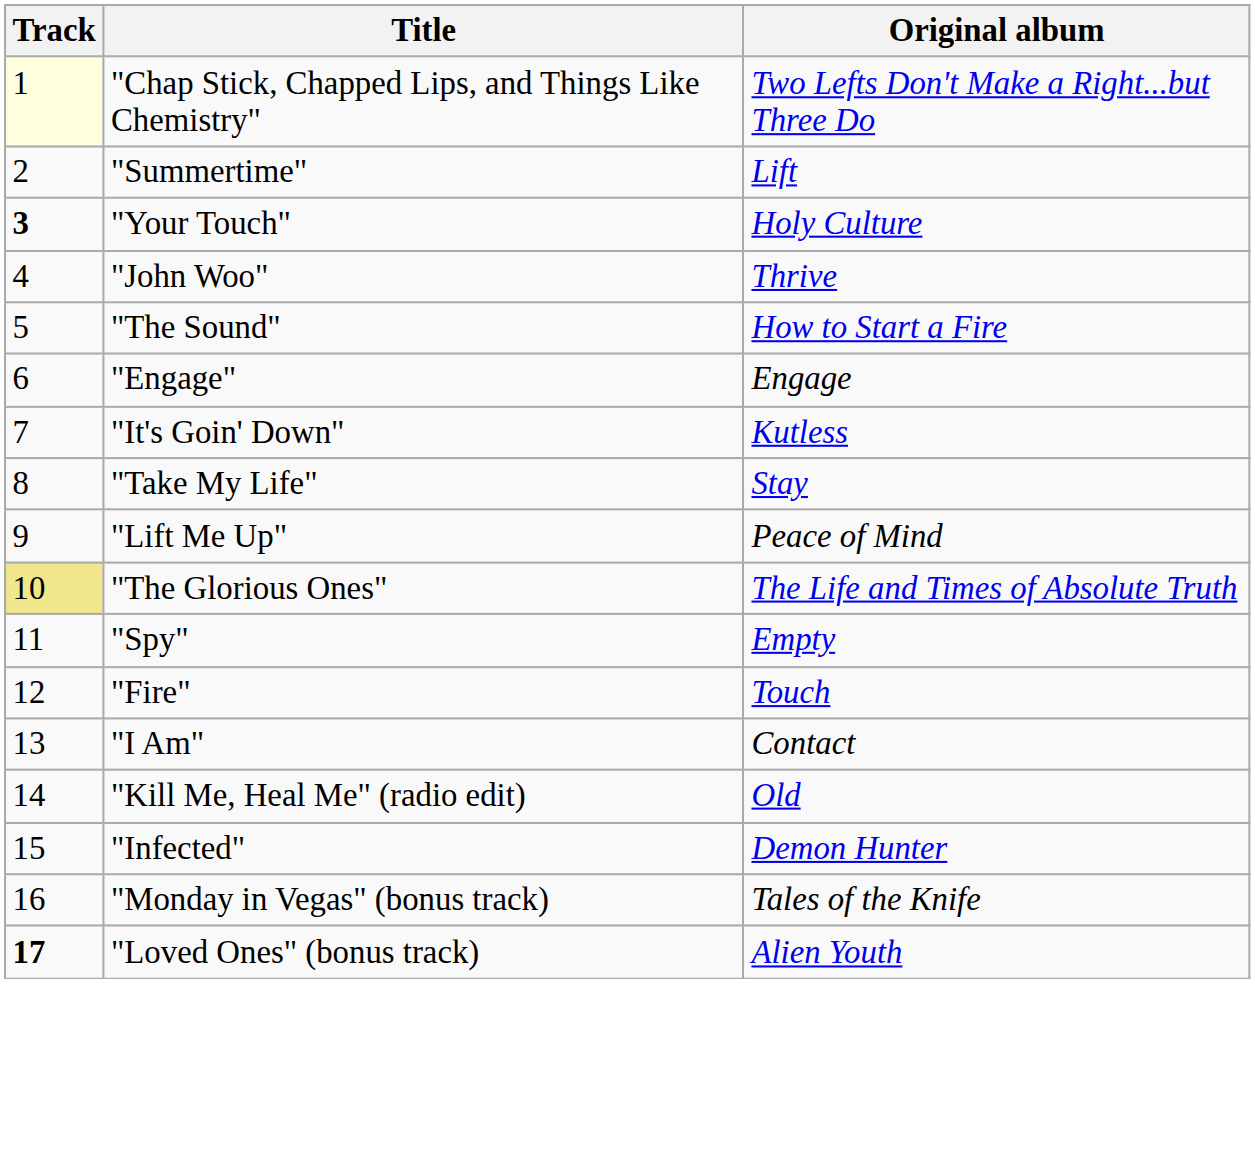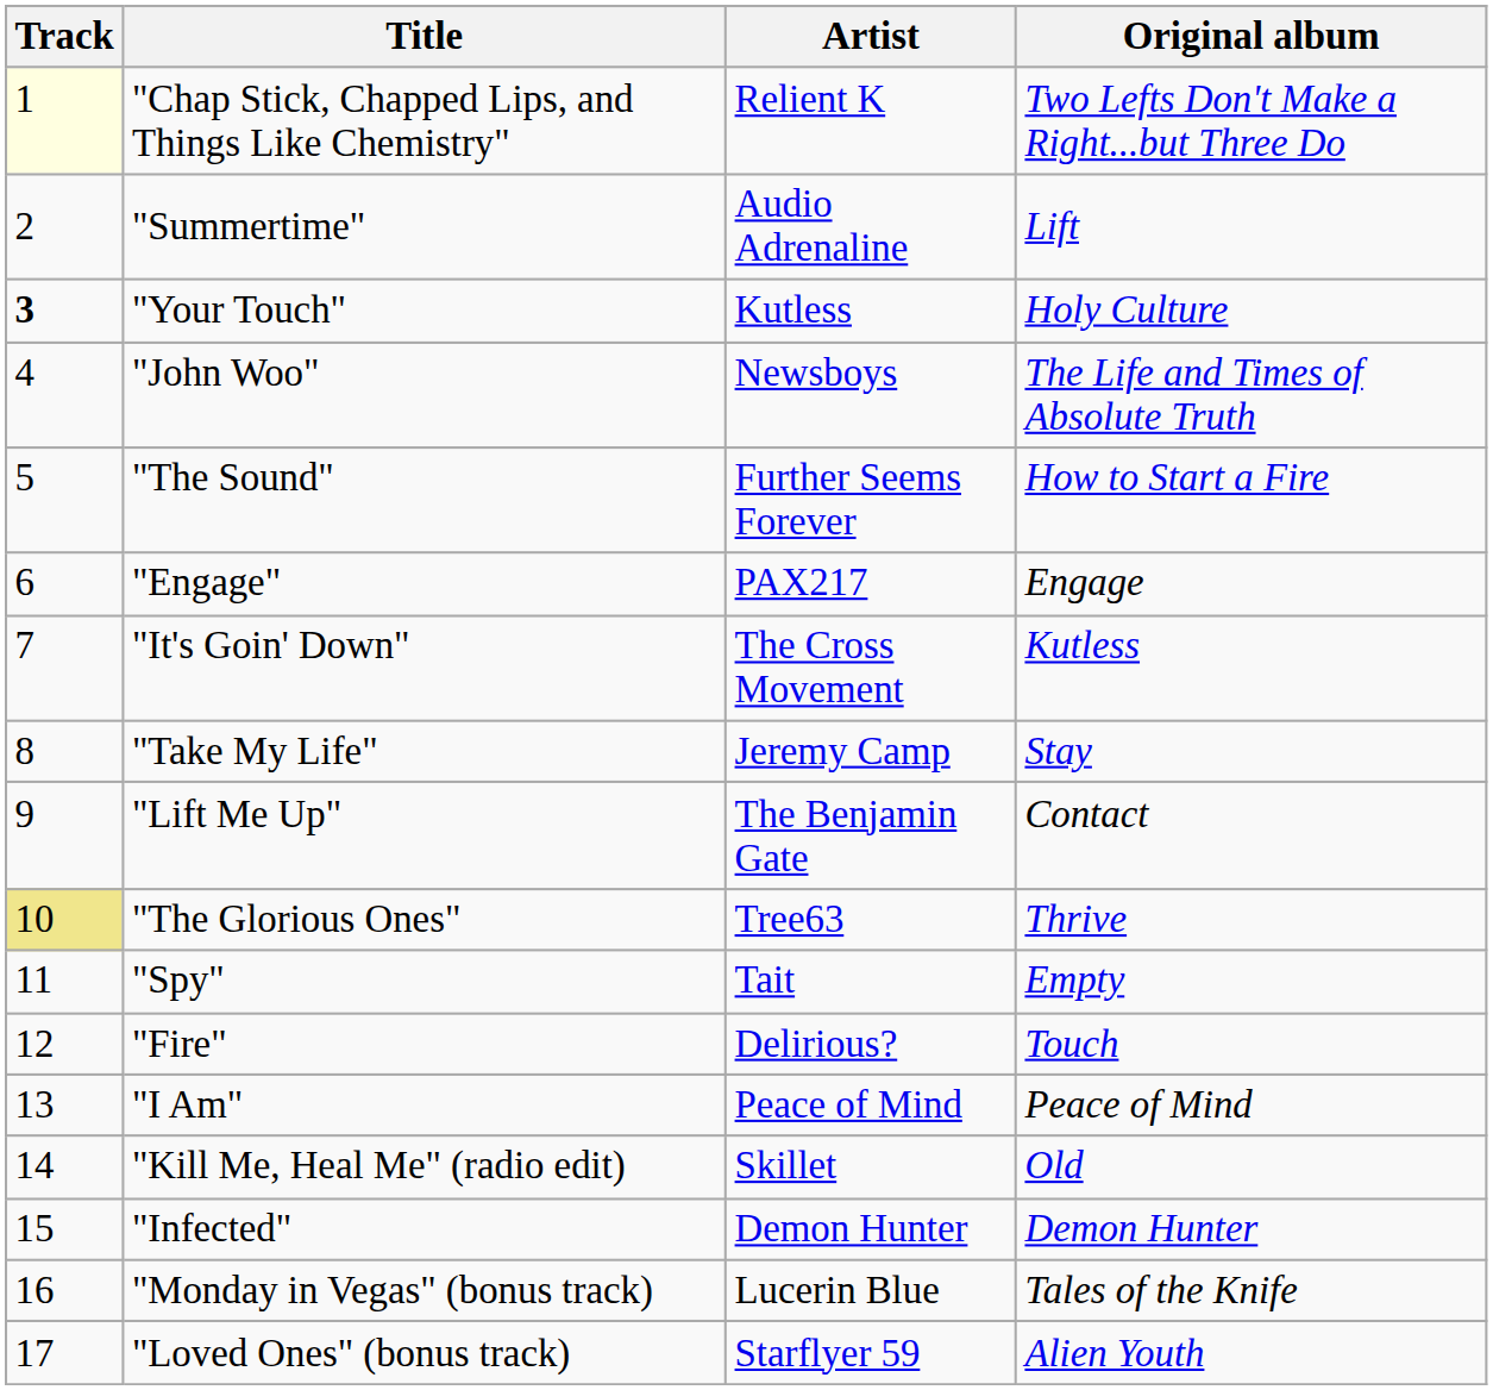 <table class="wikitable">
 <tr>
 <th>Track</th>
 <th>Title</th>
+<th>Artist</th>
 <th>Original album</th>
 </tr>
 <tr style="text-align:left; vertical-align:top;">
 <td style="background: lightyellow;">1</td>
 <td>"Chap Stick, Chapped Lips, and Things Like Chemistry"</td>
+<td><a href='#'>Relient K</a></td>
 <td><em><a href='#'>Two Lefts Don't Make a Right...but Three Do</a></em></td>
 </tr>
 <tr>
 <td>2</td>
 <td>"Summertime"</td>
+<td><a href='#'>Audio Adrenaline</a></td>
 <td><em><a href='#'>Lift</a></em></td>
 </tr>
 <tr>
 <td><strong>3</strong></td>
 <td>"Your Touch"</td>
+<td><a href='#'>Kutless</a></td>
 <td><em><a href='#'>Holy Culture</a></em></td>
 </tr>
 <tr style="text-align:left; vertical-align:top;">
 <td>4</td>
 <td>"John Woo"</td>
-<td><em><a href='#'>Thrive</a></em></td>
+<td><a href='#'>Newsboys</a></td>
+<td><em><a href='#'>The Life and Times of Absolute Truth</a></em></td>
 </tr>
 <tr style="text-align:left; vertical-align:top;">
 <td>5</td>
 <td>"The Sound"</td>
+<td><a href='#'>Further Seems Forever</a></td>
 <td><em><a href='#'>How to Start a Fire</a></em></td>
 </tr>
 <tr style="text-align:left; vertical-align:top;">
 <td>6</td>
 <td>"Engage"</td>
+<td><a href='#'>PAX217</a></td>
 <td><em>Engage</em></td>
 </tr>
 <tr style="text-align:left; vertical-align:top;">
 <td>7</td>
 <td>"It's Goin' Down"</td>
+<td><a href='#'>The Cross Movement</a></td>
 <td><em><a href='#'>Kutless</a></em></td>
 </tr>
 <tr>
 <td>8</td>
 <td>"Take My Life"</td>
+<td><a href='#'>Jeremy Camp</a></td>
 <td><em><a href='#'>Stay</a></em></td>
 </tr>
 <tr style="text-align:left; vertical-align:top;">
 <td>9</td>
 <td>"Lift Me Up"</td>
-<td><em>Peace of Mind</em></td>
+<td><a href='#'>The Benjamin Gate</a></td>
+<td><em>Contact</em></td>
 </tr>
 <tr style="text-align:left; vertical-align:top;">
 <td style="background: khaki;">10</td>
 <td>"The Glorious Ones"</td>
-<td><em><a href='#'>The Life and Times of Absolute Truth</a></em></td>
+<td><a href='#'>Tree63</a></td>
+<td><em><a href='#'>Thrive</a></em></td>
 </tr>
 <tr>
 <td>11</td>
 <td>"Spy"</td>
+<td><a href='#'>Tait</a></td>
 <td><em><a href='#'>Empty</a></em></td>
 </tr>
 <tr style="text-align:left; vertical-align:top;">
 <td>12</td>
 <td>"Fire"</td>
+<td><a href='#'>Delirious?</a></td>
 <td><em><a href='#'>Touch</a></em></td>
 </tr>
 <tr>
 <td>13</td>
 <td>"I Am"</td>
-<td><em>Contact</em></td>
+<td><a href='#'>Peace of Mind</a></td>
+<td><em>Peace of Mind</em></td>
 </tr>
 <tr>
 <td>14</td>
 <td>"Kill Me, Heal Me" (radio edit)</td>
+<td><a href='#'>Skillet</a></td>
 <td><em><a href='#'>Old</a></em></td>
 </tr>
 <tr>
 <td>15</td>
 <td>"Infected"</td>
+<td><a href='#'>Demon Hunter</a></td>
 <td><em><a href='#'>Demon Hunter</a></em></td>
 </tr>
 <tr style="text-align:left; vertical-align:top;">
 <td>16</td>
 <td>"Monday in Vegas" (bonus track)</td>
+<td>Lucerin Blue</td>
 <td><em>Tales of the Knife</em></td>
 </tr>
 <tr>
-<td><strong>17</strong></td>
+<td>17</td>
 <td>"Loved Ones" (bonus track)</td>
+<td><a href='#'>Starflyer 59</a></td>
 <td><em><a href='#'>Alien Youth</a></em></td>
 </tr>
 </table>
